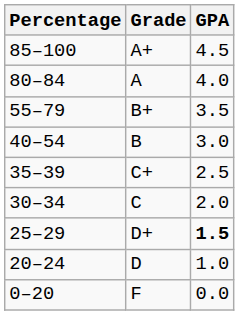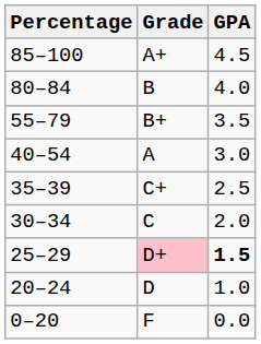 <table class="wikitable">
 <tr>
 <th>Percentage</th>
 <th>Grade</th>
 <th>GPA</th>
 </tr>
 <tr>
 <td>85–100</td>
 <td>A+</td>
 <td>4.5</td>
 </tr>
 <tr>
 <td>80–84</td>
-<td>A</td>
+<td>B</td>
 <td>4.0</td>
 </tr>
 <tr>
 <td>55–79</td>
 <td>B+</td>
 <td>3.5</td>
 </tr>
 <tr>
 <td>40–54</td>
-<td>B</td>
+<td>A</td>
 <td>3.0</td>
 </tr>
 <tr>
 <td>35–39</td>
 <td>C+</td>
 <td>2.5</td>
 </tr>
 <tr>
 <td>30–34</td>
 <td>C</td>
 <td>2.0</td>
 </tr>
 <tr>
 <td>25–29</td>
-<td>D+</td>
+<td style="background: pink;">D+</td>
 <td><strong>1.5</strong></td>
 </tr>
 <tr>
 <td>20–24</td>
 <td>D</td>
 <td>1.0</td>
 </tr>
 <tr>
 <td>0–20</td>
 <td>F</td>
 <td>0.0</td>
 </tr>
 </table>
